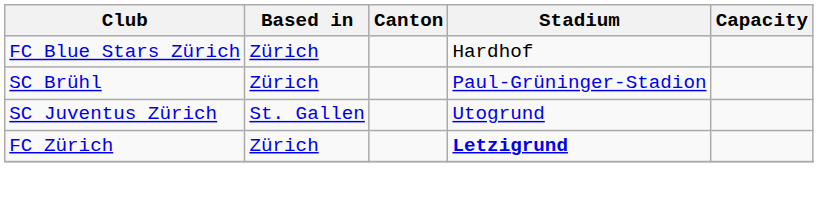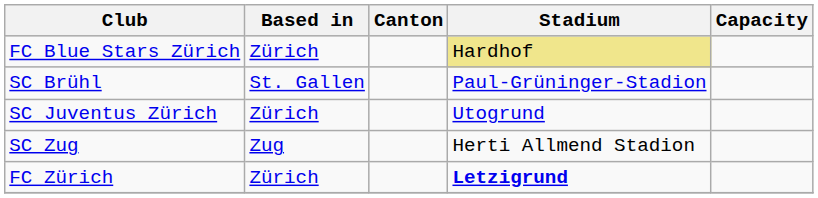 <table class="wikitable">
 <tr>
 <th>Club</th>
 <th>Based in</th>
 <th>Canton</th>
 <th>Stadium</th>
 <th>Capacity</th>
 </tr>
 <tr>
 <td><a href='#'>FC Blue Stars Zürich</a></td>
 <td><a href='#'>Zürich</a></td>
 <td></td>
-<td>Hardhof</td>
+<td style="background: khaki;">Hardhof</td>
 <td></td>
 </tr>
 <tr>
 <td><a href='#'>SC Brühl</a></td>
-<td><a href='#'>Zürich</a></td>
+<td><a href='#'>St. Gallen</a></td>
 <td></td>
 <td><a href='#'>Paul-Grüninger-Stadion</a></td>
 <td></td>
 </tr>
 <tr>
 <td><a href='#'>SC Juventus Zürich</a></td>
-<td><a href='#'>St. Gallen</a></td>
+<td><a href='#'>Zürich</a></td>
 <td></td>
 <td><a href='#'>Utogrund</a></td>
+<td></td>
+</tr>
+<tr>
+<td><a href='#'>SC Zug</a></td>
+<td><a href='#'>Zug</a></td>
+<td></td>
+<td>Herti Allmend Stadion</td>
 <td></td>
 </tr>
 <tr>
 <td><a href='#'>FC Zürich</a></td>
 <td><a href='#'>Zürich</a></td>
 <td></td>
 <td><strong><a href='#'>Letzigrund</a></strong></td>
 <td></td>
 </tr>
 <tr>
 </tr>
 </table>
